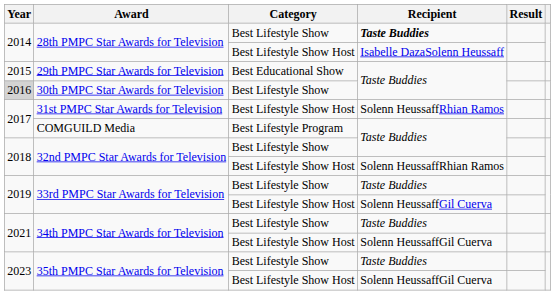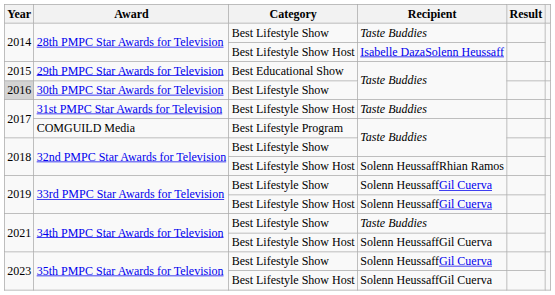 <table class="wikitable">
 <tr>
 <th>Year</th>
 <th>Award</th>
 <th>Category</th>
 <th>Recipient</th>
 <th>Result</th>
 <th></th>
 </tr>
 <tr>
 <td rowspan=2>2014</td>
 <td rowspan=2><a href='#'>28th PMPC Star Awards for Television</a></td>
 <td>Best Lifestyle Show</td>
-<td><strong><em>Taste Buddies</em></strong></td>
+<td><em>Taste Buddies</em></td>
 <td></td>
 <td rowspan=2></td>
 </tr>
 <tr>
 <td>Best Lifestyle Show Host</td>
 <td><a href='#'>Isabelle Daza</a><a href='#'>Solenn Heussaff</a></td>
 <td></td>
 </tr>
 <tr>
 <td>2015</td>
 <td><a href='#'>29th PMPC Star Awards for Television</a></td>
 <td>Best Educational Show</td>
 <td rowspan=2><em>Taste Buddies</em></td>
 <td></td>
 <td></td>
 </tr>
 <tr>
 <td style="background: lightgrey;">2016</td>
 <td><a href='#'>30th PMPC Star Awards for Television</a></td>
 <td>Best Lifestyle Show</td>
 <td></td>
 <td></td>
 </tr>
 <tr>
 <td rowspan=2>2017</td>
 <td><a href='#'>31st PMPC Star Awards for Television</a></td>
 <td>Best Lifestyle Show Host</td>
-<td>Solenn Heussaff<a href='#'>Rhian Ramos</a></td>
+<td><em>Taste Buddies</em></td>
 <td></td>
 <td></td>
 </tr>
 <tr>
 <td>COMGUILD Media</td>
 <td>Best Lifestyle Program</td>
 <td rowspan=2><em>Taste Buddies</em></td>
 <td></td>
 <td></td>
 </tr>
 <tr>
 <td rowspan=2>2018</td>
 <td rowspan=2><a href='#'>32nd PMPC Star Awards for Television</a></td>
 <td>Best Lifestyle Show</td>
 <td></td>
 <td rowspan=2></td>
 </tr>
 <tr>
 <td>Best Lifestyle Show Host</td>
 <td>Solenn HeussaffRhian Ramos</td>
 <td></td>
 </tr>
 <tr>
 <td rowspan=2>2019</td>
 <td rowspan=2><a href='#'>33rd PMPC Star Awards for Television</a></td>
 <td>Best Lifestyle Show</td>
-<td><em>Taste Buddies</em></td>
+<td>Solenn Heussaff<a href='#'>Gil Cuerva</a></td>
 <td></td>
 <td rowspan=2></td>
 </tr>
 <tr>
 <td>Best Lifestyle Show Host</td>
 <td>Solenn Heussaff<a href='#'>Gil Cuerva</a></td>
 <td></td>
 </tr>
 <tr>
 <td rowspan=2>2021</td>
 <td rowspan=2><a href='#'>34th PMPC Star Awards for Television</a></td>
 <td>Best Lifestyle Show</td>
 <td><em>Taste Buddies</em></td>
 <td></td>
 <td rowspan=2></td>
 </tr>
 <tr>
 <td>Best Lifestyle Show Host</td>
 <td>Solenn HeussaffGil Cuerva</td>
 <td></td>
 </tr>
 <tr>
 <td rowspan=2>2023</td>
 <td rowspan=2><a href='#'>35th PMPC Star Awards for Television</a></td>
 <td>Best Lifestyle Show</td>
-<td><em>Taste Buddies</em></td>
+<td>Solenn Heussaff<a href='#'>Gil Cuerva</a></td>
 <td></td>
 <td rowspan=2></td>
 </tr>
 <tr>
 <td>Best Lifestyle Show Host</td>
 <td>Solenn HeussaffGil Cuerva</td>
 <td></td>
 </tr>
 </table>
